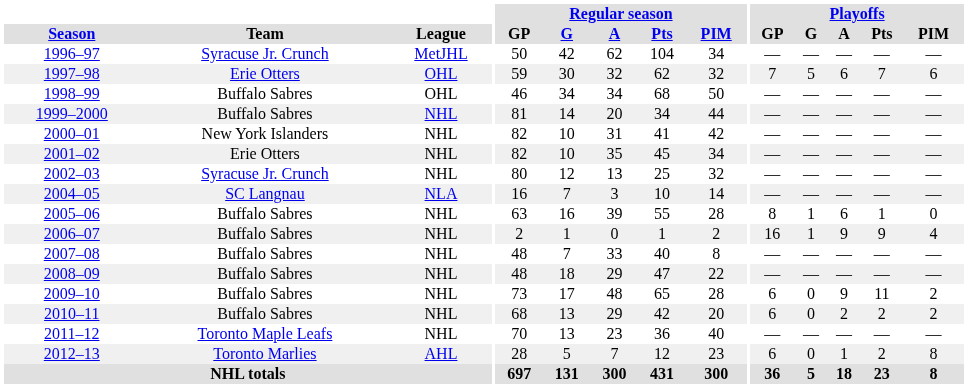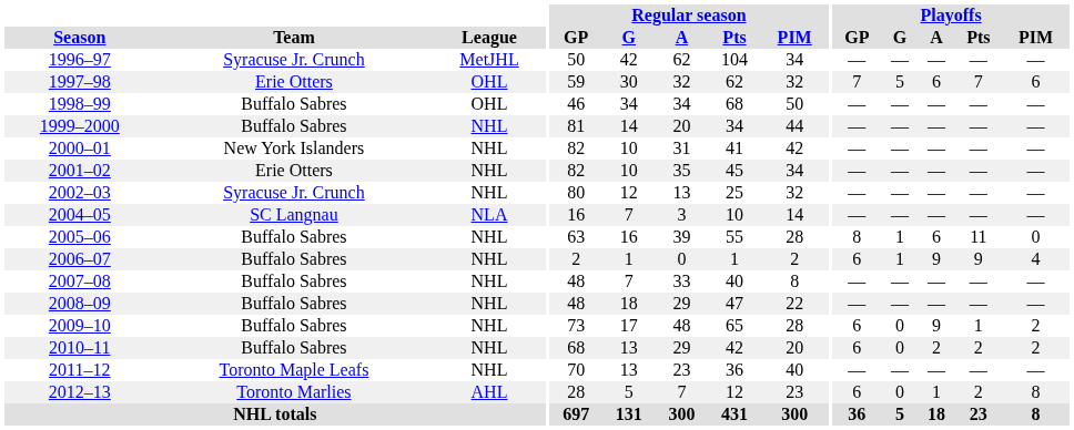 <table border="0" cellpadding="1" cellspacing="0" style="text-align:center; width:60em">
 <tr bgcolor="#e0e0e0">
 <th colspan="3" bgcolor="#ffffff"></th>
 <th rowspan="99" bgcolor="#ffffff"></th>
 <th colspan="5"><a href='#'>Regular season</a></th>
 <th rowspan="99" bgcolor="#ffffff"></th>
 <th colspan="5"><a href='#'>Playoffs</a></th>
 </tr>
 <tr bgcolor="#e0e0e0">
 <th><a href='#'>Season</a></th>
 <th>Team</th>
 <th>League</th>
 <th>GP</th>
 <th><a href='#'>G</a></th>
 <th><a href='#'>A</a></th>
 <th><a href='#'>Pts</a></th>
 <th><a href='#'>PIM</a></th>
 <th>GP</th>
 <th>G</th>
 <th>A</th>
 <th>Pts</th>
 <th>PIM</th>
 </tr>
 <tr>
 <td><a href='#'>1996–97</a></td>
 <td><a href='#'>Syracuse Jr. Crunch</a></td>
 <td><a href='#'>MetJHL</a></td>
 <td>50</td>
 <td>42</td>
 <td>62</td>
 <td>104</td>
 <td>34</td>
 <td>—</td>
 <td>—</td>
 <td>—</td>
 <td>—</td>
 <td>—</td>
 </tr>
 <tr bgcolor="#f0f0f0">
 <td><a href='#'>1997–98</a></td>
 <td><a href='#'>Erie Otters</a></td>
 <td><a href='#'>OHL</a></td>
 <td>59</td>
 <td>30</td>
 <td>32</td>
 <td>62</td>
 <td>32</td>
 <td>7</td>
 <td>5</td>
 <td>6</td>
 <td>7</td>
 <td>6</td>
 </tr>
 <tr>
 <td><a href='#'>1998–99</a></td>
 <td>Buffalo Sabres</td>
 <td>OHL</td>
 <td>46</td>
 <td>34</td>
 <td>34</td>
 <td>68</td>
 <td>50</td>
 <td>—</td>
 <td>—</td>
 <td>—</td>
 <td>—</td>
 <td>—</td>
 </tr>
 <tr bgcolor="#f0f0f0">
 <td><a href='#'>1999–2000</a></td>
 <td>Buffalo Sabres</td>
 <td><a href='#'>NHL</a></td>
 <td>81</td>
 <td>14</td>
 <td>20</td>
 <td>34</td>
 <td>44</td>
 <td>—</td>
 <td>—</td>
 <td>—</td>
 <td>—</td>
 <td>—</td>
 </tr>
 <tr>
 <td><a href='#'>2000–01</a></td>
 <td>New York Islanders</td>
 <td>NHL</td>
 <td>82</td>
 <td>10</td>
 <td>31</td>
 <td>41</td>
 <td>42</td>
 <td>—</td>
 <td>—</td>
 <td>—</td>
 <td>—</td>
 <td>—</td>
 </tr>
 <tr bgcolor="#f0f0f0">
 <td><a href='#'>2001–02</a></td>
 <td>Erie Otters</td>
 <td>NHL</td>
 <td>82</td>
 <td>10</td>
 <td>35</td>
 <td>45</td>
 <td>34</td>
 <td>—</td>
 <td>—</td>
 <td>—</td>
 <td>—</td>
 <td>—</td>
 </tr>
 <tr>
 <td><a href='#'>2002–03</a></td>
 <td><a href='#'>Syracuse Jr. Crunch</a></td>
 <td>NHL</td>
 <td>80</td>
 <td>12</td>
 <td>13</td>
 <td>25</td>
 <td>32</td>
 <td>—</td>
 <td>—</td>
 <td>—</td>
 <td>—</td>
 <td>—</td>
 </tr>
 <tr bgcolor="#f0f0f0">
 <td><a href='#'>2004–05</a></td>
 <td><a href='#'>SC Langnau</a></td>
 <td><a href='#'>NLA</a></td>
 <td>16</td>
 <td>7</td>
 <td>3</td>
 <td>10</td>
 <td>14</td>
 <td>—</td>
 <td>—</td>
 <td>—</td>
 <td>—</td>
 <td>—</td>
 </tr>
 <tr>
 <td><a href='#'>2005–06</a></td>
 <td>Buffalo Sabres</td>
 <td>NHL</td>
 <td>63</td>
 <td>16</td>
 <td>39</td>
 <td>55</td>
 <td>28</td>
 <td>8</td>
 <td>1</td>
 <td>6</td>
-<td>1</td>
+<td>11</td>
 <td>0</td>
 </tr>
 <tr bgcolor="#f0f0f0">
 <td><a href='#'>2006–07</a></td>
 <td>Buffalo Sabres</td>
 <td>NHL</td>
 <td>2</td>
 <td>1</td>
 <td>0</td>
 <td>1</td>
 <td>2</td>
-<td>16</td>
+<td>6</td>
 <td>1</td>
 <td>9</td>
 <td>9</td>
 <td>4</td>
 </tr>
 <tr>
 <td><a href='#'>2007–08</a></td>
 <td>Buffalo Sabres</td>
 <td>NHL</td>
 <td>48</td>
 <td>7</td>
 <td>33</td>
 <td>40</td>
 <td>8</td>
 <td>—</td>
 <td>—</td>
 <td>—</td>
 <td>—</td>
 <td>—</td>
 </tr>
 <tr bgcolor="#f0f0f0">
 <td><a href='#'>2008–09</a></td>
 <td>Buffalo Sabres</td>
 <td>NHL</td>
 <td>48</td>
 <td>18</td>
 <td>29</td>
 <td>47</td>
 <td>22</td>
 <td>—</td>
 <td>—</td>
 <td>—</td>
 <td>—</td>
 <td>—</td>
 </tr>
 <tr>
 <td><a href='#'>2009–10</a></td>
 <td>Buffalo Sabres</td>
 <td>NHL</td>
 <td>73</td>
 <td>17</td>
 <td>48</td>
 <td>65</td>
 <td>28</td>
 <td>6</td>
 <td>0</td>
 <td>9</td>
-<td>11</td>
+<td>1</td>
 <td>2</td>
 </tr>
 <tr bgcolor="#f0f0f0">
 <td><a href='#'>2010–11</a></td>
 <td>Buffalo Sabres</td>
 <td>NHL</td>
 <td>68</td>
 <td>13</td>
 <td>29</td>
 <td>42</td>
 <td>20</td>
 <td>6</td>
 <td>0</td>
 <td>2</td>
 <td>2</td>
 <td>2</td>
 </tr>
 <tr>
 <td><a href='#'>2011–12</a></td>
 <td><a href='#'>Toronto Maple Leafs</a></td>
 <td>NHL</td>
 <td>70</td>
 <td>13</td>
 <td>23</td>
 <td>36</td>
 <td>40</td>
 <td>—</td>
 <td>—</td>
 <td>—</td>
 <td>—</td>
 <td>—</td>
 </tr>
 <tr bgcolor="#f0f0f0">
 <td><a href='#'>2012–13</a></td>
 <td><a href='#'>Toronto Marlies</a></td>
 <td><a href='#'>AHL</a></td>
 <td>28</td>
 <td>5</td>
 <td>7</td>
 <td>12</td>
 <td>23</td>
 <td>6</td>
 <td>0</td>
 <td>1</td>
 <td>2</td>
 <td>8</td>
 </tr>
 <tr bgcolor="#e0e0e0">
 <th colspan=3>NHL totals</th>
 <th>697</th>
 <th>131</th>
 <th>300</th>
 <th>431</th>
 <th>300</th>
 <th>36</th>
 <th>5</th>
 <th>18</th>
 <th>23</th>
 <th>8</th>
 </tr>
 </table>
